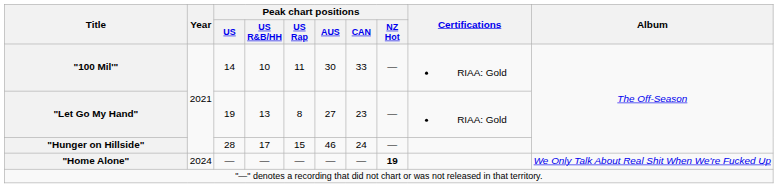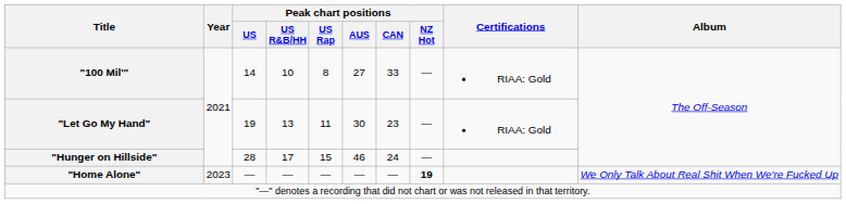 <table class="wikitable plainrowheaders" style="text-align:center;">
 <tr>
 <th scope="col" rowspan="2" style="width:18em;">Title</th>
 <th scope="col" rowspan="2" style="width:1em;">Year</th>
 <th scope="col" colspan="6">Peak chart positions</th>
 <th scope="col" rowspan="2" style="width:12em;"><a href='#'>Certifications</a></th>
 <th scope="col" rowspan="2">Album</th>
 </tr>
 <tr>
 <th scope="col" style="width:3em;font-size:90%;"><a href='#'>US</a><br></th>
 <th scope="col" style="width:3em;font-size:90%;"><a href='#'>US<br>R&B/HH</a><br></th>
 <th scope="col" style="width:3em;font-size:90%;"><a href='#'>US<br>Rap</a><br></th>
 <th scope="col" style="width:3em;font-size:90%;"><a href='#'>AUS</a></th>
 <th scope="col" style="width:3em;font-size:90%;"><a href='#'>CAN</a><br></th>
 <th scope="col" style="width:3em;font-size:90%;"><a href='#'>NZ<br>Hot</a><br></th>
 </tr>
 <tr>
 <th scope="row">"100 Mil'"<br></th>
 <td rowspan="3">2021</td>
 <td>14</td>
 <td>10</td>
-<td>11</td>
-<td>30</td>
+<td>8</td>
+<td>27</td>
 <td>33</td>
 <td>—</td>
 <td><br><ul><li>RIAA: Gold</li></ul></td>
 <td rowspan="3"><em><a href='#'>The Off-Season</a></em></td>
 </tr>
 <tr>
 <th scope="row">"Let Go My Hand"<br></th>
 <td>19</td>
 <td>13</td>
-<td>8</td>
-<td>27</td>
+<td>11</td>
+<td>30</td>
 <td>23</td>
 <td>—</td>
 <td><br><ul><li>RIAA: Gold</li></ul></td>
 </tr>
 <tr>
 <th scope="row">"Hunger on Hillside"<br></th>
 <td>28</td>
 <td>17</td>
 <td>15</td>
 <td>46</td>
 <td>24</td>
 <td>—</td>
 <td></td>
 </tr>
 <tr>
 <th scope="row">"Home Alone"<br></th>
-<td>2024</td>
+<td>2023</td>
 <td>—</td>
 <td>—</td>
 <td>—</td>
 <td>—</td>
 <td>—</td>
 <td><strong>19</strong></td>
 <td></td>
 <td><em><a href='#'>We Only Talk About Real Shit When We're Fucked Up</a></em></td>
 </tr>
 <tr>
 <td colspan="14" style="font-size:90%">"—" denotes a recording that did not chart or was not released in that territory.</td>
 </tr>
 </table>
